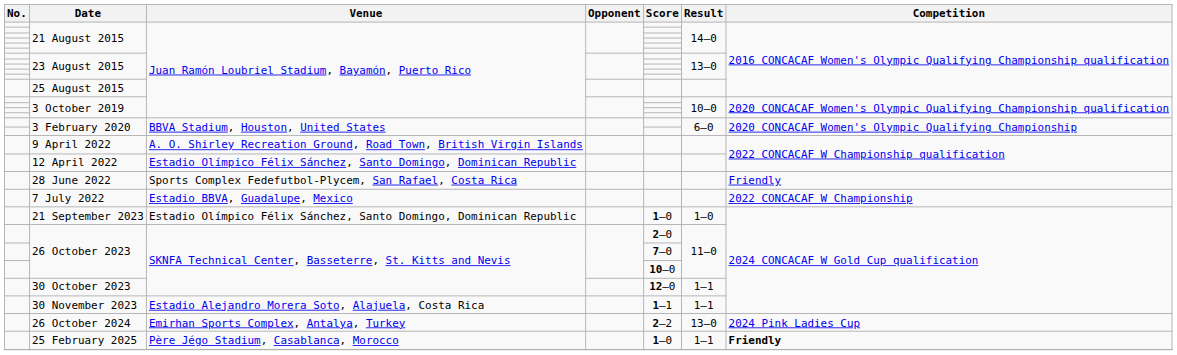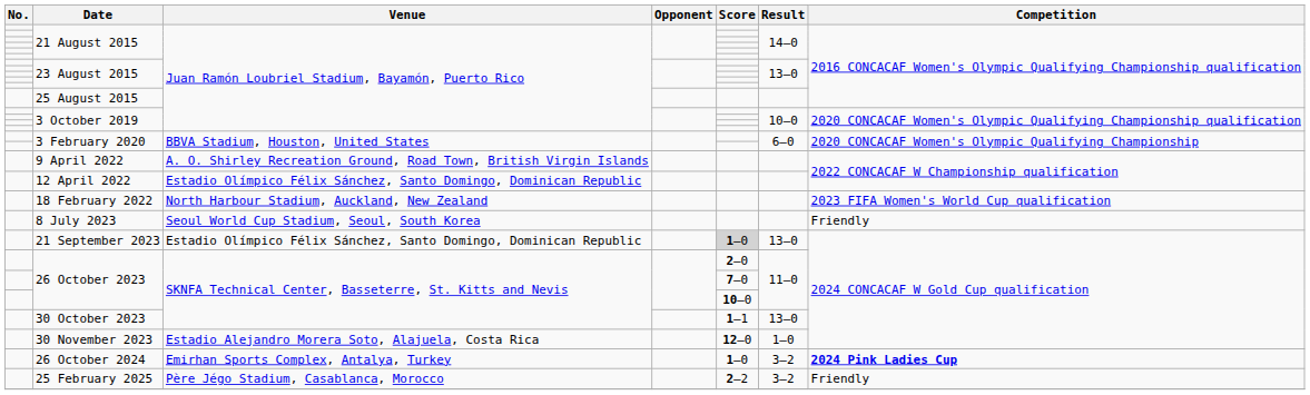 <table class="wikitable">
 <tr>
 <th>No.</th>
 <th>Date</th>
 <th>Venue</th>
 <th>Opponent</th>
 <th>Score</th>
 <th>Result</th>
 <th>Competition</th>
 </tr>
 <tr>
 <td></td>
 <td rowspan=6>21 August 2015</td>
 <td rowspan=16><a href='#'>Juan Ramón Loubriel Stadium</a>, <a href='#'>Bayamón</a>, <a href='#'>Puerto Rico</a></td>
 <td rowspan=6></td>
 <td></td>
 <td rowspan=6 style="text-align:center;">14–0</td>
 <td rowspan=12><a href='#'>2016 CONCACAF Women's Olympic Qualifying Championship qualification</a></td>
 </tr>
 <tr>
 <td></td>
 <td></td>
 </tr>
 <tr>
 <td></td>
 <td></td>
 </tr>
 <tr>
 <td></td>
 <td></td>
 </tr>
 <tr>
 <td></td>
 <td></td>
 </tr>
 <tr>
 <td></td>
 <td></td>
 </tr>
 <tr>
 <td></td>
 <td rowspan=5>23 August 2015</td>
 <td rowspan=5></td>
 <td></td>
 <td rowspan=5 style="text-align:center;">13–0</td>
 </tr>
 <tr>
 <td></td>
 <td></td>
 </tr>
 <tr>
 <td></td>
 <td></td>
 </tr>
 <tr>
 <td></td>
 <td></td>
 </tr>
 <tr>
 <td></td>
 <td></td>
 </tr>
 <tr>
 <td></td>
 <td>25 August 2015</td>
 <td></td>
 <td></td>
 <td></td>
 </tr>
 <tr>
 <td></td>
 <td rowspan=4>3 October 2019</td>
 <td rowspan=4></td>
 <td></td>
 <td rowspan=4 style="text-align:center;">10–0</td>
 <td rowspan=4><a href='#'>2020 CONCACAF Women's Olympic Qualifying Championship qualification</a></td>
 </tr>
 <tr>
 <td></td>
 <td></td>
 </tr>
 <tr>
 <td></td>
 <td></td>
 </tr>
 <tr>
 <td></td>
 <td></td>
 </tr>
 <tr>
 <td></td>
 <td rowspan=2>3 February 2020</td>
 <td rowspan=2><a href='#'>BBVA Stadium</a>, <a href='#'>Houston</a>, <a href='#'>United States</a></td>
 <td rowspan=2></td>
 <td></td>
 <td rowspan=2 style="text-align:center;">6–0</td>
 <td rowspan=2><a href='#'>2020 CONCACAF Women's Olympic Qualifying Championship</a></td>
 </tr>
 <tr>
 <td></td>
 <td></td>
 </tr>
 <tr>
 <td></td>
 <td>9 April 2022</td>
 <td><a href='#'>A. O. Shirley Recreation Ground</a>, <a href='#'>Road Town</a>, <a href='#'>British Virgin Islands</a></td>
 <td></td>
 <td></td>
 <td></td>
 <td rowspan=2><a href='#'>2022 CONCACAF W Championship qualification</a></td>
 </tr>
 <tr>
 <td></td>
 <td>12 April 2022</td>
 <td><a href='#'>Estadio Olímpico Félix Sánchez</a>, <a href='#'>Santo Domingo</a>, <a href='#'>Dominican Republic</a></td>
 <td></td>
 <td></td>
 <td></td>
 </tr>
 <tr>
 <td></td>
-<td>28 June 2022</td>
-<td>Sports Complex Fedefutbol-Plycem, <a href='#'>San Rafael</a>, <a href='#'>Costa Rica</a></td>
+<td>18 February 2022</td>
+<td><a href='#'>North Harbour Stadium</a>, <a href='#'>Auckland</a>, <a href='#'>New Zealand</a></td>
 <td></td>
 <td></td>
 <td></td>
-<td><a href='#'>Friendly</a></td>
+<td><a href='#'>2023 FIFA Women's World Cup qualification</a></td>
 </tr>
 <tr>
 <td></td>
-<td>7 July 2022</td>
-<td><a href='#'>Estadio BBVA</a>, <a href='#'>Guadalupe</a>, <a href='#'>Mexico</a></td>
+<td>8 July 2023</td>
+<td><a href='#'>Seoul World Cup Stadium</a>, <a href='#'>Seoul</a>, <a href='#'>South Korea</a></td>
 <td></td>
 <td></td>
 <td></td>
-<td><a href='#'>2022 CONCACAF W Championship</a></td>
+<td>Friendly</td>
 </tr>
 <tr>
 <td></td>
 <td>21 September 2023</td>
 <td>Estadio Olímpico Félix Sánchez, Santo Domingo, Dominican Republic</td>
 <td></td>
-<td align=center><strong>1</strong>–0</td>
-<td align=center>1–0</td>
+<td align=center style="background: lightgrey;"><strong>1</strong>–0</td>
+<td align=center>13–0</td>
 <td rowspan=6><a href='#'>2024 CONCACAF W Gold Cup qualification</a></td>
 </tr>
 <tr>
 <td></td>
 <td rowspan=3>26 October 2023</td>
 <td rowspan=4><a href='#'>SKNFA Technical Center</a>, <a href='#'>Basseterre</a>, <a href='#'>St. Kitts and Nevis</a></td>
 <td rowspan=3></td>
 <td align=center><strong>2</strong>–0</td>
 <td rowspan=3 align=center>11–0</td>
 </tr>
 <tr>
 <td></td>
 <td align=center><strong>7</strong>–0</td>
 </tr>
 <tr>
 <td></td>
 <td align=center><strong>10</strong>–0</td>
 </tr>
 <tr>
 <td></td>
 <td>30 October 2023</td>
 <td></td>
-<td align=center><strong>12</strong>–0</td>
-<td align=center>1–1</td>
+<td align=center><strong>1</strong>–1</td>
+<td align=center>13–0</td>
 </tr>
 <tr>
 <td></td>
 <td>30 November 2023</td>
 <td><a href='#'>Estadio Alejandro Morera Soto</a>, <a href='#'>Alajuela</a>, Costa Rica</td>
 <td></td>
-<td align=center><strong>1</strong>–1</td>
-<td align=center>1–1</td>
+<td align=center><strong>12</strong>–0</td>
+<td align=center>1–0</td>
 </tr>
 <tr>
 <td></td>
 <td>26 October 2024</td>
 <td><a href='#'>Emirhan Sports Complex</a>, <a href='#'>Antalya</a>, <a href='#'>Turkey</a></td>
 <td></td>
-<td align=center><strong>2</strong>–2</td>
-<td align=center>13–0</td>
-<td><a href='#'>2024 Pink Ladies Cup</a></td>
+<td align=center><strong>1</strong>–0</td>
+<td align=center>3–2</td>
+<td><strong><a href='#'>2024 Pink Ladies Cup</a></strong></td>
 </tr>
 <tr>
 <td></td>
 <td>25 February 2025</td>
 <td><a href='#'>Père Jégo Stadium</a>, <a href='#'>Casablanca</a>, <a href='#'>Morocco</a></td>
 <td></td>
-<td align=center><strong>1</strong>–0</td>
-<td align=center>1–1</td>
-<td><strong>Friendly</strong></td>
+<td align=center><strong>2</strong>–2</td>
+<td align=center>3–2</td>
+<td>Friendly</td>
 </tr>
 <tr>
 </tr>
 </table>
